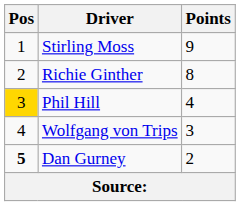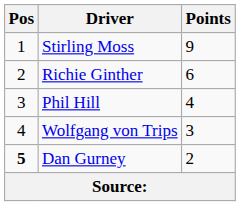 <table class="wikitable" style="font-size: 95%;">
 <tr>
 <th>Pos</th>
 <th>Driver</th>
 <th>Points</th>
 </tr>
 <tr>
 <td align=center>1</td>
 <td> <a href='#'>Stirling Moss</a></td>
 <td align=left>9</td>
 </tr>
 <tr>
 <td align=center>2</td>
 <td> <a href='#'>Richie Ginther</a></td>
-<td align=left>8</td>
+<td align=left>6</td>
 </tr>
 <tr>
-<td align=center style="background: gold;">3</td>
+<td align=center>3</td>
 <td> <a href='#'>Phil Hill</a></td>
 <td align=left>4</td>
 </tr>
 <tr>
 <td align=center>4</td>
 <td> <a href='#'>Wolfgang von Trips</a></td>
 <td align=left>3</td>
 </tr>
 <tr>
 <td align=center><strong>5</strong></td>
 <td> <a href='#'>Dan Gurney</a></td>
 <td align=left>2</td>
 </tr>
 <tr>
 <th colspan=4>Source: </th>
 </tr>
 </table>
